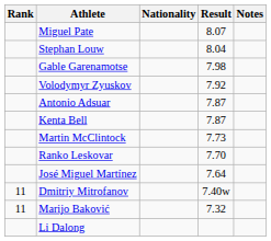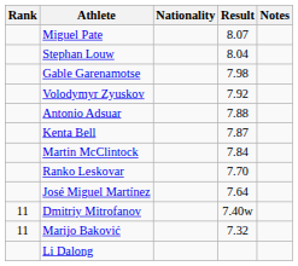 <table class="wikitable sortable" style="text-align:center">
 <tr>
 <th>Rank</th>
 <th>Athlete</th>
 <th>Nationality</th>
 <th>Result</th>
 <th>Notes</th>
 </tr>
 <tr>
 <td></td>
 <td align=left><a href='#'>Miguel Pate</a></td>
 <td align=left></td>
 <td>8.07</td>
 <td></td>
 </tr>
 <tr>
 <td></td>
 <td align=left><a href='#'>Stephan Louw</a></td>
 <td align=left></td>
 <td>8.04</td>
 <td></td>
 </tr>
 <tr>
 <td></td>
 <td align=left><a href='#'>Gable Garenamotse</a></td>
 <td align=left></td>
 <td>7.98</td>
 <td></td>
 </tr>
 <tr>
 <td></td>
 <td align=left><a href='#'>Volodymyr Zyuskov</a></td>
 <td align=left></td>
 <td>7.92</td>
 <td></td>
 </tr>
 <tr>
 <td></td>
 <td align=left><a href='#'>Antonio Adsuar</a></td>
 <td align=left></td>
-<td>7.87</td>
+<td>7.88</td>
 <td></td>
 </tr>
 <tr>
 <td></td>
 <td align=left><a href='#'>Kenta Bell</a></td>
 <td align=left></td>
 <td>7.87</td>
 <td></td>
 </tr>
 <tr>
 <td></td>
 <td align=left><a href='#'>Martin McClintock</a></td>
 <td align=left></td>
-<td>7.73</td>
+<td>7.84</td>
 <td></td>
 </tr>
 <tr>
 <td></td>
 <td align=left><a href='#'>Ranko Leskovar</a></td>
 <td align=left></td>
 <td>7.70</td>
 <td></td>
 </tr>
 <tr>
 <td></td>
 <td align=left><a href='#'>José Miguel Martínez</a></td>
 <td align=left></td>
 <td>7.64</td>
 <td></td>
 </tr>
 <tr>
 <td>11</td>
 <td align=left><a href='#'>Dmitriy Mitrofanov</a></td>
 <td align=left></td>
 <td>7.40w</td>
 <td></td>
 </tr>
 <tr>
 <td>11</td>
 <td align=left><a href='#'>Marijo Baković</a></td>
 <td align=left></td>
 <td>7.32</td>
 <td></td>
 </tr>
 <tr>
 <td></td>
 <td align=left><a href='#'>Li Dalong</a></td>
 <td align=left></td>
 <td></td>
 <td></td>
 </tr>
 </table>
